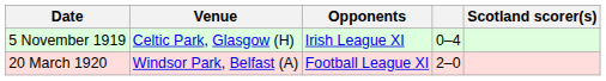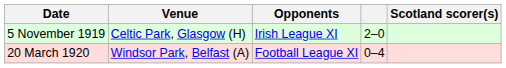 <table class="wikitable">
 <tr>
 <th>Date</th>
 <th>Venue</th>
 <th>Opponents</th>
 <th></th>
 <th>Scotland scorer(s)</th>
 </tr>
 <tr bgcolor=#ddffdd>
 <td>5 November 1919</td>
 <td><a href='#'>Celtic Park</a>, <a href='#'>Glasgow</a> (H)</td>
 <td> <a href='#'>Irish League XI</a></td>
-<td align=center>0–4</td>
+<td align=center>2–0</td>
 <td></td>
 </tr>
 <tr bgcolor=#ffdddd>
 <td>20 March 1920</td>
 <td><a href='#'>Windsor Park</a>, <a href='#'>Belfast</a> (A)</td>
 <td> <a href='#'>Football League XI</a></td>
-<td align=center>2–0</td>
+<td align=center>0–4</td>
 <td></td>
 </tr>
 </table>
